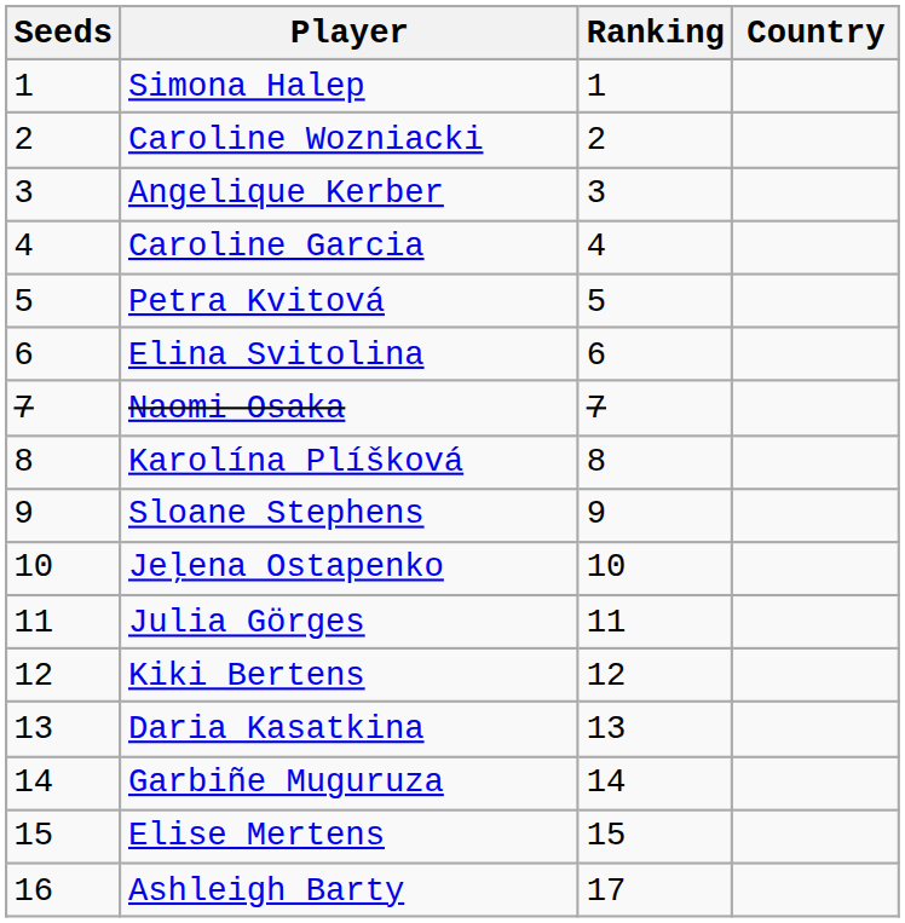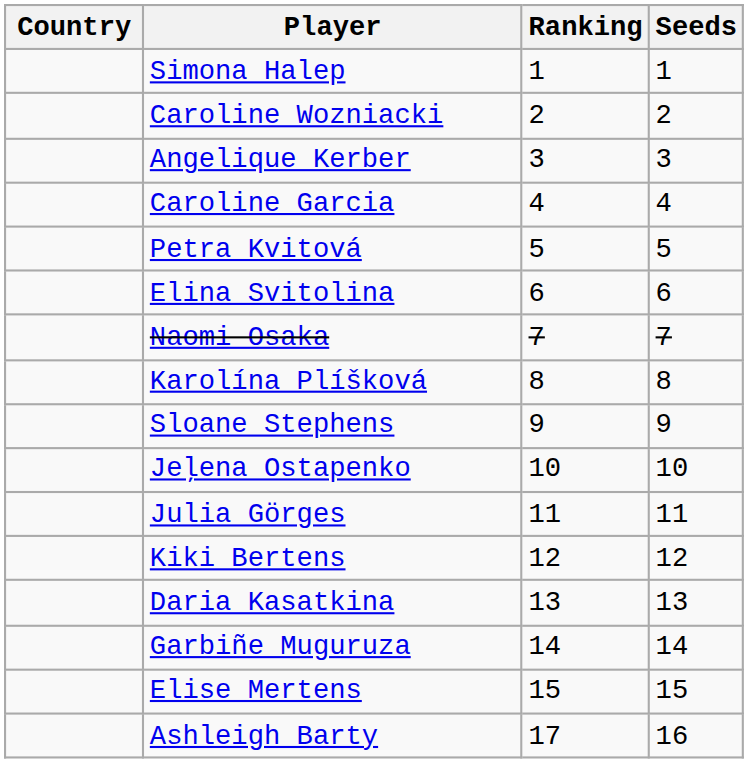 <table class="sortable wikitable">
 <tr>
-<th>Seeds</th>
+<th width="60">Country</th>
 <th width="175">Player</th>
 <th>Ranking</th>
-<th width="60">Country</th>
+<th>Seeds</th>
 </tr>
 <tr>
-<td>1</td>
+<td></td>
 <td><a href='#'>Simona Halep</a></td>
 <td>1</td>
-<td></td>
+<td>1</td>
 </tr>
 <tr>
-<td>2</td>
+<td></td>
 <td><a href='#'>Caroline Wozniacki</a></td>
 <td>2</td>
-<td></td>
+<td>2</td>
 </tr>
 <tr>
-<td>3</td>
+<td></td>
 <td><a href='#'>Angelique Kerber</a></td>
 <td>3</td>
-<td></td>
+<td>3</td>
 </tr>
 <tr>
-<td>4</td>
+<td></td>
 <td><a href='#'>Caroline Garcia</a></td>
 <td>4</td>
-<td></td>
+<td>4</td>
 </tr>
 <tr>
-<td>5</td>
+<td></td>
 <td><a href='#'>Petra Kvitová</a></td>
 <td>5</td>
-<td></td>
+<td>5</td>
 </tr>
 <tr>
-<td>6</td>
+<td></td>
 <td><a href='#'>Elina Svitolina</a></td>
 <td>6</td>
-<td></td>
+<td>6</td>
 </tr>
 <tr>
-<td><s>7</s></td>
+<td><s></s></td>
 <td><s><a href='#'>Naomi Osaka</a></s></td>
 <td><s>7</s></td>
-<td><s></s></td>
+<td><s>7</s></td>
 </tr>
 <tr>
-<td>8</td>
+<td></td>
 <td><a href='#'>Karolína Plíšková</a></td>
 <td>8</td>
-<td></td>
+<td>8</td>
 </tr>
 <tr>
-<td>9</td>
+<td></td>
 <td><a href='#'>Sloane Stephens</a></td>
 <td>9</td>
-<td></td>
+<td>9</td>
 </tr>
 <tr>
-<td>10</td>
+<td></td>
 <td><a href='#'>Jeļena Ostapenko</a></td>
 <td>10</td>
-<td></td>
+<td>10</td>
 </tr>
 <tr>
-<td>11</td>
+<td></td>
 <td><a href='#'>Julia Görges</a></td>
 <td>11</td>
-<td></td>
+<td>11</td>
 </tr>
 <tr>
-<td>12</td>
+<td></td>
 <td><a href='#'>Kiki Bertens</a></td>
 <td>12</td>
-<td></td>
+<td>12</td>
 </tr>
 <tr>
-<td>13</td>
+<td></td>
 <td><a href='#'>Daria Kasatkina</a></td>
 <td>13</td>
-<td></td>
+<td>13</td>
 </tr>
 <tr>
-<td>14</td>
+<td></td>
 <td><a href='#'>Garbiñe Muguruza</a></td>
 <td>14</td>
-<td></td>
+<td>14</td>
 </tr>
 <tr>
-<td>15</td>
+<td></td>
 <td><a href='#'>Elise Mertens</a></td>
 <td>15</td>
-<td></td>
+<td>15</td>
 </tr>
 <tr>
-<td>16</td>
+<td></td>
 <td><a href='#'>Ashleigh Barty</a></td>
 <td>17</td>
-<td></td>
+<td>16</td>
 </tr>
 </table>
